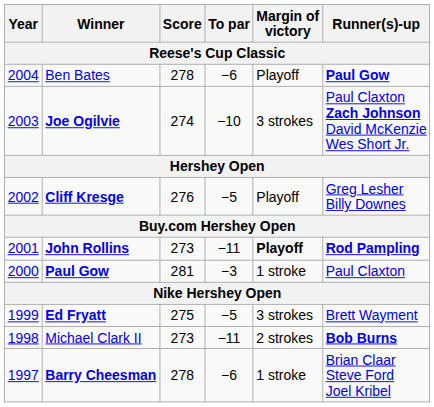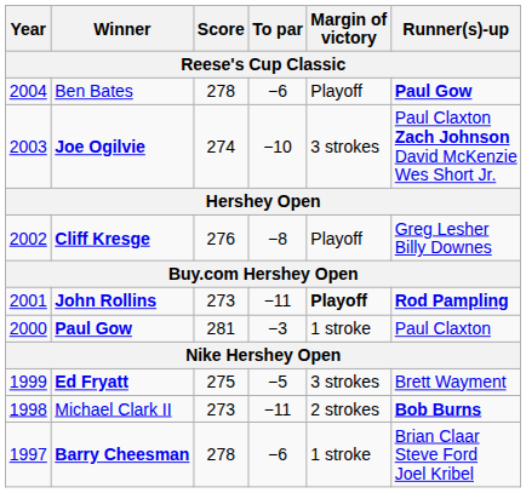 <table class=wikitable style=font-size:95%>
 <tr>
 <th>Year</th>
 <th>Winner</th>
 <th>Score</th>
 <th>To par</th>
 <th>Margin of<br>victory</th>
 <th>Runner(s)-up</th>
 </tr>
 <tr>
 <th colspan=7>Reese's Cup Classic</th>
 </tr>
 <tr>
 <td><a href='#'>2004</a></td>
 <td> <a href='#'>Ben Bates</a></td>
 <td align=center>278</td>
 <td align=center>−6</td>
 <td>Playoff</td>
 <td> <strong><a href='#'>Paul Gow</a></strong></td>
 </tr>
 <tr>
 <td><a href='#'>2003</a></td>
 <td> <strong><a href='#'>Joe Ogilvie</a></strong></td>
 <td align=center>274</td>
 <td align=center>−10</td>
 <td>3 strokes</td>
 <td> <a href='#'>Paul Claxton</a><br> <strong><a href='#'>Zach Johnson</a></strong><br> <a href='#'>David McKenzie</a><br> <a href='#'>Wes Short Jr.</a></td>
 </tr>
 <tr>
 <th colspan=7>Hershey Open</th>
 </tr>
 <tr>
 <td><a href='#'>2002</a></td>
 <td> <strong><a href='#'>Cliff Kresge</a></strong></td>
 <td align=center>276</td>
-<td align=center>−5</td>
+<td align=center>−8</td>
 <td>Playoff</td>
 <td> <a href='#'>Greg Lesher</a><br> <a href='#'>Billy Downes</a></td>
 </tr>
 <tr>
 <th colspan=7>Buy.com Hershey Open</th>
 </tr>
 <tr>
 <td><a href='#'>2001</a></td>
 <td> <strong><a href='#'>John Rollins</a></strong></td>
 <td align=center>273</td>
 <td align=center>−11</td>
 <td><strong>Playoff</strong></td>
 <td> <strong><a href='#'>Rod Pampling</a></strong></td>
 </tr>
 <tr>
 <td><a href='#'>2000</a></td>
 <td> <strong><a href='#'>Paul Gow</a></strong></td>
 <td align=center>281</td>
 <td align=center>−3</td>
 <td>1 stroke</td>
 <td> <a href='#'>Paul Claxton</a></td>
 </tr>
 <tr>
 <th colspan=7>Nike Hershey Open</th>
 </tr>
 <tr>
 <td><a href='#'>1999</a></td>
 <td> <strong><a href='#'>Ed Fryatt</a></strong></td>
 <td align=center>275</td>
 <td align=center>−5</td>
 <td>3 strokes</td>
 <td> <a href='#'>Brett Wayment</a></td>
 </tr>
 <tr>
 <td><a href='#'>1998</a></td>
 <td> <a href='#'>Michael Clark II</a></td>
 <td align=center>273</td>
 <td align=center>−11</td>
 <td>2 strokes</td>
 <td> <strong><a href='#'>Bob Burns</a></strong></td>
 </tr>
 <tr>
 <td><a href='#'>1997</a></td>
 <td> <strong><a href='#'>Barry Cheesman</a></strong></td>
 <td align=center>278</td>
 <td align=center>−6</td>
 <td>1 stroke</td>
 <td> <a href='#'>Brian Claar</a><br> <a href='#'>Steve Ford</a><br> <a href='#'>Joel Kribel</a></td>
 </tr>
 </table>
